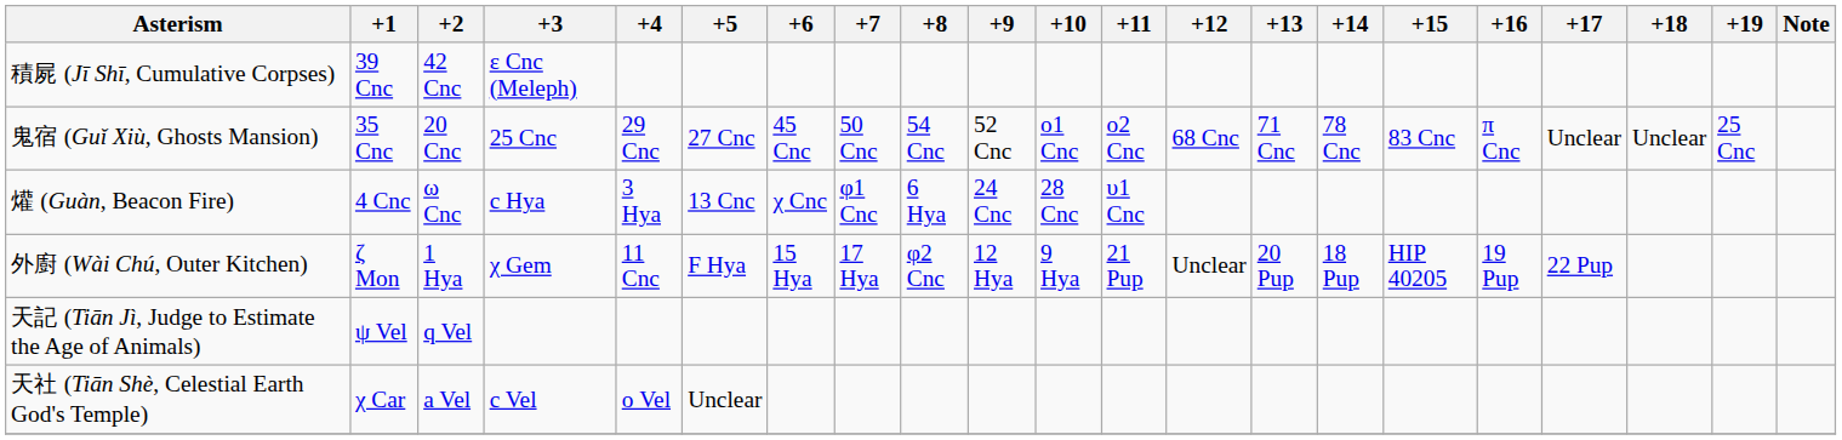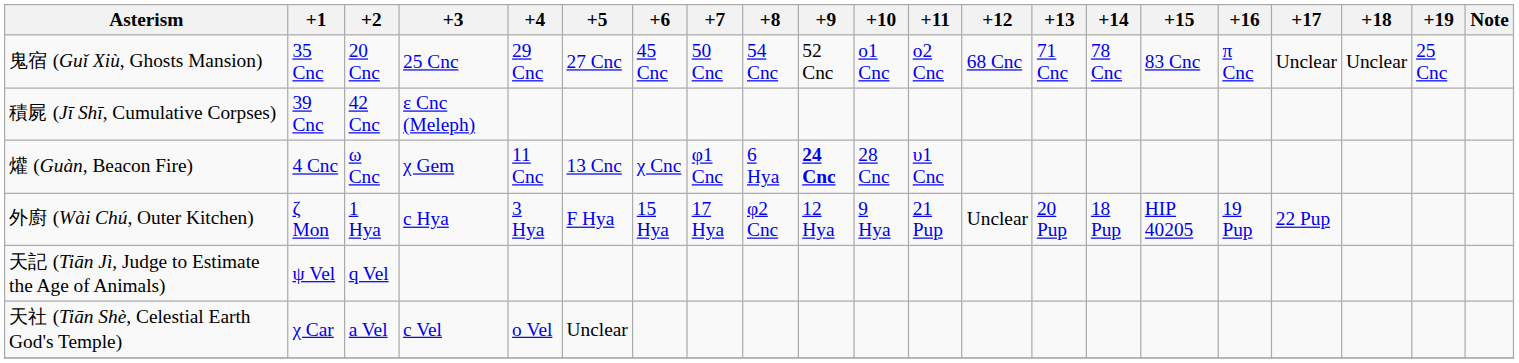 <table class = "wikitable">
 <tr>
 <th>Asterism</th>
 <th>+1</th>
 <th>+2</th>
 <th>+3</th>
 <th>+4</th>
 <th>+5</th>
 <th>+6</th>
 <th>+7</th>
 <th>+8</th>
 <th>+9</th>
 <th>+10</th>
 <th>+11</th>
 <th>+12</th>
 <th>+13</th>
 <th>+14</th>
 <th>+15</th>
 <th>+16</th>
 <th>+17</th>
 <th>+18</th>
 <th>+19</th>
 <th>Note</th>
 </tr>
 <tr>
+<td>鬼宿 (<em>Guǐ Xiù</em>, Ghosts Mansion)</td>
+<td><a href='#'>35 Cnc</a></td>
+<td><a href='#'>20 Cnc</a></td>
+<td><a href='#'>25 Cnc</a></td>
+<td><a href='#'>29 Cnc</a></td>
+<td><a href='#'>27 Cnc</a></td>
+<td><a href='#'>45 Cnc</a></td>
+<td><a href='#'>50 Cnc</a></td>
+<td><a href='#'>54 Cnc</a></td>
+<td>52 Cnc</td>
+<td><a href='#'>ο1 Cnc</a></td>
+<td><a href='#'>ο2 Cnc</a></td>
+<td><a href='#'>68 Cnc</a></td>
+<td><a href='#'>71 Cnc</a></td>
+<td><a href='#'>78 Cnc</a></td>
+<td><a href='#'>83 Cnc</a></td>
+<td><a href='#'>π Cnc</a></td>
+<td>Unclear</td>
+<td>Unclear</td>
+<td><a href='#'>25 Cnc</a></td>
+<td></td>
+</tr>
+<tr>
 <td>積屍 (<em>Jī Shī</em>, Cumulative Corpses)</td>
 <td><a href='#'>39 Cnc</a></td>
 <td><a href='#'>42 Cnc</a></td>
 <td><a href='#'>ε Cnc (Meleph)</a></td>
 <td></td>
 <td></td>
 <td></td>
 <td></td>
 <td></td>
 <td></td>
 <td></td>
 <td></td>
 <td></td>
 <td></td>
 <td></td>
 <td></td>
 <td></td>
 <td></td>
 <td></td>
 <td></td>
 <td></td>
 </tr>
 <tr>
-<td>鬼宿 (<em>Guǐ Xiù</em>, Ghosts Mansion)</td>
-<td><a href='#'>35 Cnc</a></td>
-<td><a href='#'>20 Cnc</a></td>
-<td><a href='#'>25 Cnc</a></td>
-<td><a href='#'>29 Cnc</a></td>
-<td><a href='#'>27 Cnc</a></td>
-<td><a href='#'>45 Cnc</a></td>
-<td><a href='#'>50 Cnc</a></td>
-<td><a href='#'>54 Cnc</a></td>
-<td>52 Cnc</td>
-<td><a href='#'>ο1 Cnc</a></td>
-<td><a href='#'>ο2 Cnc</a></td>
-<td><a href='#'>68 Cnc</a></td>
-<td><a href='#'>71 Cnc</a></td>
-<td><a href='#'>78 Cnc</a></td>
-<td><a href='#'>83 Cnc</a></td>
-<td><a href='#'>π Cnc</a></td>
-<td>Unclear</td>
-<td>Unclear</td>
-<td><a href='#'>25 Cnc</a></td>
-<td></td>
-</tr>
-<tr>
 <td>爟 (<em>Guàn</em>, Beacon Fire)</td>
 <td><a href='#'>4 Cnc</a></td>
 <td><a href='#'>ω Cnc</a></td>
-<td><a href='#'>c Hya</a></td>
-<td><a href='#'>3 Hya</a></td>
+<td><a href='#'>χ Gem</a></td>
+<td><a href='#'>11 Cnc</a></td>
 <td><a href='#'>13 Cnc</a></td>
 <td><a href='#'>χ Cnc</a></td>
 <td><a href='#'>φ1 Cnc</a></td>
 <td><a href='#'>6 Hya</a></td>
-<td><a href='#'>24 Cnc</a></td>
+<td><strong><a href='#'>24 Cnc</a></strong></td>
 <td><a href='#'>28 Cnc</a></td>
 <td><a href='#'>υ1 Cnc</a></td>
 <td></td>
 <td></td>
 <td></td>
 <td></td>
 <td></td>
 <td></td>
 <td></td>
 <td></td>
 <td></td>
 </tr>
 <tr>
 <td>外廚 (<em>Wài Chú</em>, Outer Kitchen)</td>
 <td><a href='#'>ζ Mon</a></td>
 <td><a href='#'>1 Hya</a></td>
-<td><a href='#'>χ Gem</a></td>
-<td><a href='#'>11 Cnc</a></td>
+<td><a href='#'>c Hya</a></td>
+<td><a href='#'>3 Hya</a></td>
 <td><a href='#'>F Hya</a></td>
 <td><a href='#'>15 Hya</a></td>
 <td><a href='#'>17 Hya</a></td>
 <td><a href='#'>φ2 Cnc</a></td>
 <td><a href='#'>12 Hya</a></td>
 <td><a href='#'>9 Hya</a></td>
 <td><a href='#'>21 Pup</a></td>
 <td>Unclear</td>
 <td><a href='#'>20 Pup</a></td>
 <td><a href='#'>18 Pup</a></td>
 <td><a href='#'>HIP 40205</a></td>
 <td><a href='#'>19 Pup</a></td>
 <td><a href='#'>22 Pup</a></td>
 <td></td>
 <td></td>
 <td></td>
 </tr>
 <tr>
 <td>天記 (<em>Tiān Jì</em>, Judge to Estimate the Age of Animals)</td>
 <td><a href='#'>ψ Vel</a></td>
 <td><a href='#'>q Vel</a></td>
 <td></td>
 <td></td>
 <td></td>
 <td></td>
 <td></td>
 <td></td>
 <td></td>
 <td></td>
 <td></td>
 <td></td>
 <td></td>
 <td></td>
 <td></td>
 <td></td>
 <td></td>
 <td></td>
 <td></td>
 <td></td>
 </tr>
 <tr>
 <td>天社 (<em>Tiān Shè</em>, Celestial Earth God's Temple)</td>
 <td><a href='#'>χ Car</a></td>
 <td><a href='#'>a Vel</a></td>
 <td><a href='#'>c Vel</a></td>
 <td><a href='#'>ο Vel</a></td>
 <td>Unclear</td>
 <td></td>
 <td></td>
 <td></td>
 <td></td>
 <td></td>
 <td></td>
 <td></td>
 <td></td>
 <td></td>
 <td></td>
 <td></td>
 <td></td>
 <td></td>
 <td></td>
 <td></td>
 </tr>
 <tr>
 </tr>
 </table>
